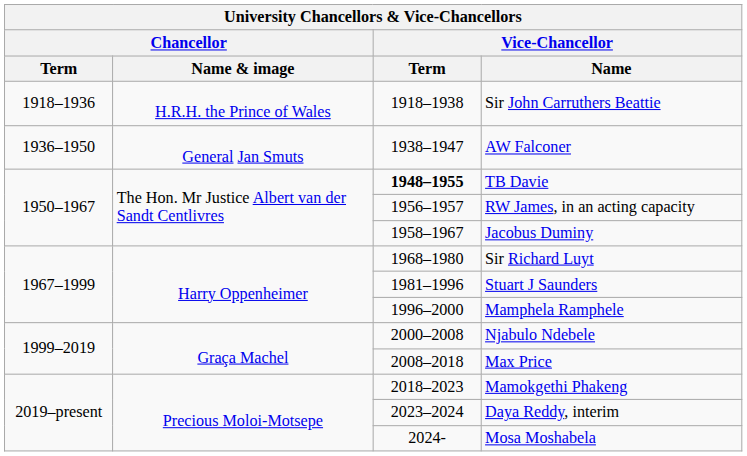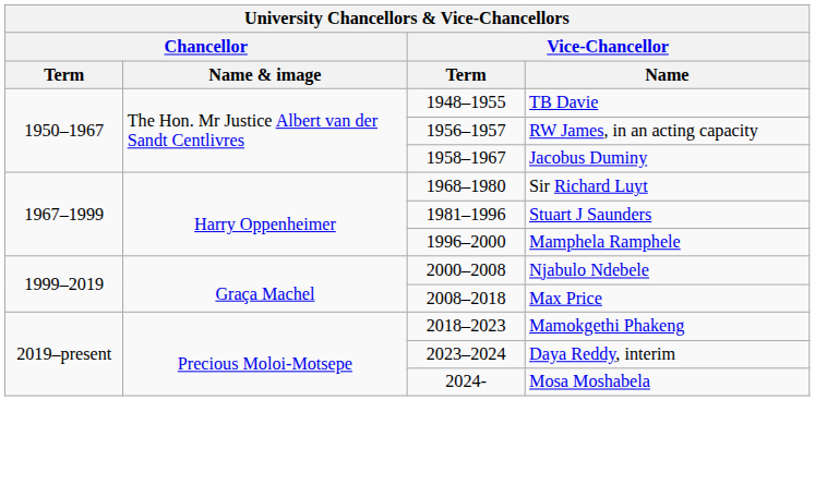 <table class="wikitable" align="center">
 <tr>
 <th colspan=4>University Chancellors & Vice-Chancellors</th>
 </tr>
 <tr>
 <th colspan=2><a href='#'>Chancellor</a></th>
 <th colspan=2><a href='#'>Vice-Chancellor</a></th>
 </tr>
 <tr>
 <th scope="col" style="width: 100px;">Term</th>
 <th scope="col" style="width: 250px;">Name & image</th>
 <th scope="col" style="width: 100px;">Term</th>
 <th scope="col" style="width: 250px;">Name</th>
 </tr>
 <tr>
-<td style="text-align: center;">1918–1936</td>
-<td style="text-align: center;"><br><a href='#'>H.R.H. the Prince of Wales</a></td>
-<td style="text-align: center;">1918–1938</td>
-<td>Sir <a href='#'>John Carruthers Beattie</a></td>
-</tr>
-<tr>
-<td style="text-align: center;">1936–1950</td>
-<td style="text-align: center;"><br><a href='#'>General</a> <a href='#'>Jan Smuts</a></td>
-<td style="text-align: center;">1938–1947</td>
-<td><a href='#'>AW Falconer</a></td>
-</tr>
-<tr>
 <td rowspan="3" style="text-align: center;">1950–1967</td>
 <td rowspan="3">The Hon. Mr Justice <a href='#'>Albert van der Sandt Centlivres</a></td>
-<td style="text-align: center;"><strong>1948–1955</strong></td>
+<td style="text-align: center;">1948–1955</td>
 <td><a href='#'>TB Davie</a></td>
 </tr>
 <tr>
 <td style="text-align: center;">1956–1957</td>
 <td><a href='#'>RW James</a>, in an acting capacity</td>
 </tr>
 <tr>
 <td style="text-align: center;">1958–1967</td>
 <td><a href='#'>Jacobus Duminy</a></td>
 </tr>
 <tr>
 <td rowspan="3" style="text-align: center;">1967–1999</td>
 <td rowspan="3" style="text-align: center;"><br><a href='#'>Harry Oppenheimer</a></td>
 <td style="text-align: center;">1968–1980</td>
 <td>Sir <a href='#'>Richard Luyt</a></td>
 </tr>
 <tr>
 <td style="text-align: center;">1981–1996</td>
 <td><a href='#'>Stuart J Saunders</a></td>
 </tr>
 <tr>
 <td style="text-align: center;">1996–2000</td>
 <td><a href='#'>Mamphela Ramphele</a></td>
 </tr>
 <tr>
 <td rowspan="2" style="text-align: center;">1999–2019</td>
 <td rowspan="2" style="text-align: center;"><br><a href='#'>Graça Machel</a></td>
 <td style="text-align: center;">2000–2008</td>
 <td><a href='#'>Njabulo Ndebele</a></td>
 </tr>
 <tr>
 <td style="text-align: center;">2008–2018</td>
 <td><a href='#'>Max Price</a></td>
 </tr>
 <tr>
 <td rowspan="3" style="text-align: center;">2019–present</td>
 <td rowspan="3" style="text-align: center;"><br> <a href='#'>Precious Moloi-Motsepe</a></td>
 <td style="text-align: center;">2018–2023</td>
 <td><a href='#'>Mamokgethi Phakeng</a></td>
 </tr>
 <tr>
 <td style="text-align: center;">2023–2024</td>
 <td><a href='#'>Daya Reddy</a>, interim</td>
 </tr>
 <tr>
 <td style="text-align: center;">2024-</td>
 <td><a href='#'>Mosa Moshabela</a></td>
 </tr>
 </table>
